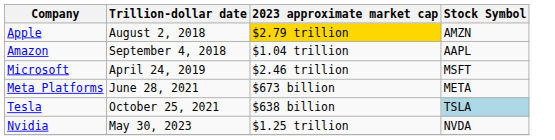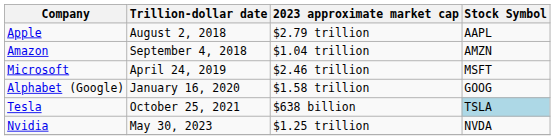 <table class="wikitable sortable">
 <tr>
 <th>Company</th>
 <th>Trillion-dollar date</th>
 <th>2023 approximate market cap</th>
 <th>Stock Symbol</th>
 </tr>
 <tr>
 <td><a href='#'>Apple</a></td>
 <td>August 2, 2018</td>
-<td style="background: gold;">$2.79 trillion</td>
-<td>AMZN</td>
+<td>$2.79 trillion</td>
+<td>AAPL</td>
 </tr>
 <tr>
 <td><a href='#'>Amazon</a></td>
 <td>September 4, 2018</td>
 <td>$1.04 trillion</td>
-<td>AAPL</td>
+<td>AMZN</td>
 </tr>
 <tr>
 <td><a href='#'>Microsoft</a></td>
 <td>April 24, 2019</td>
 <td>$2.46 trillion</td>
 <td>MSFT</td>
 </tr>
 <tr>
-<td><a href='#'>Meta Platforms</a></td>
-<td>June 28, 2021</td>
-<td>$673 billion</td>
-<td>META</td>
+<td><a href='#'>Alphabet</a> (Google)</td>
+<td>January 16, 2020</td>
+<td>$1.58 trillion</td>
+<td>GOOG</td>
 </tr>
 <tr>
 <td><a href='#'>Tesla</a></td>
 <td>October 25, 2021</td>
 <td>$638 billion</td>
 <td style="background: lightblue;">TSLA</td>
 </tr>
 <tr>
 <td><a href='#'>Nvidia</a></td>
 <td>May 30, 2023</td>
 <td>$1.25 trillion</td>
 <td>NVDA</td>
 </tr>
 <tr>
 </tr>
 </table>
